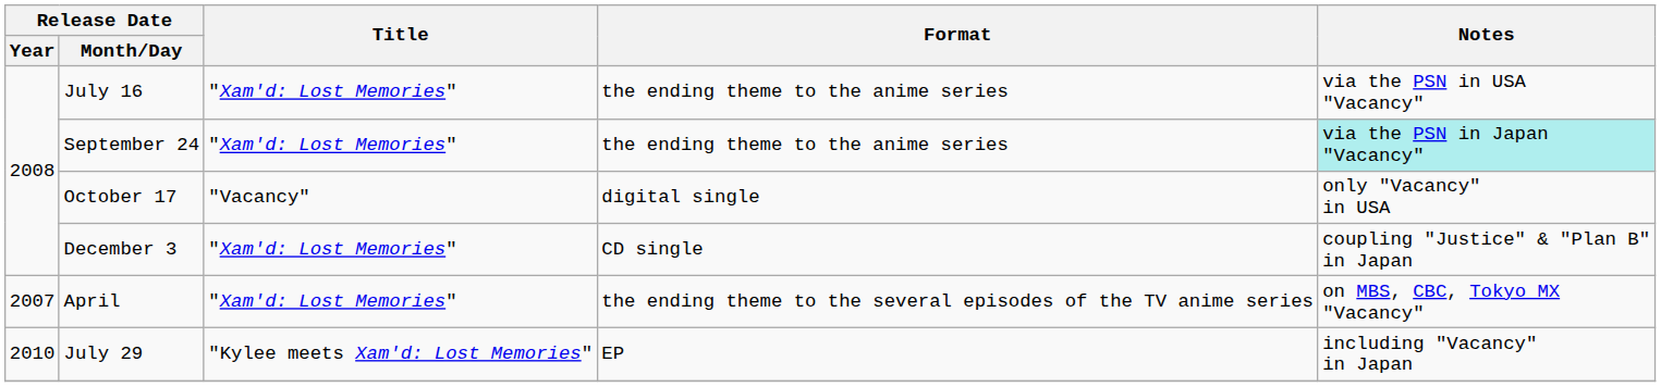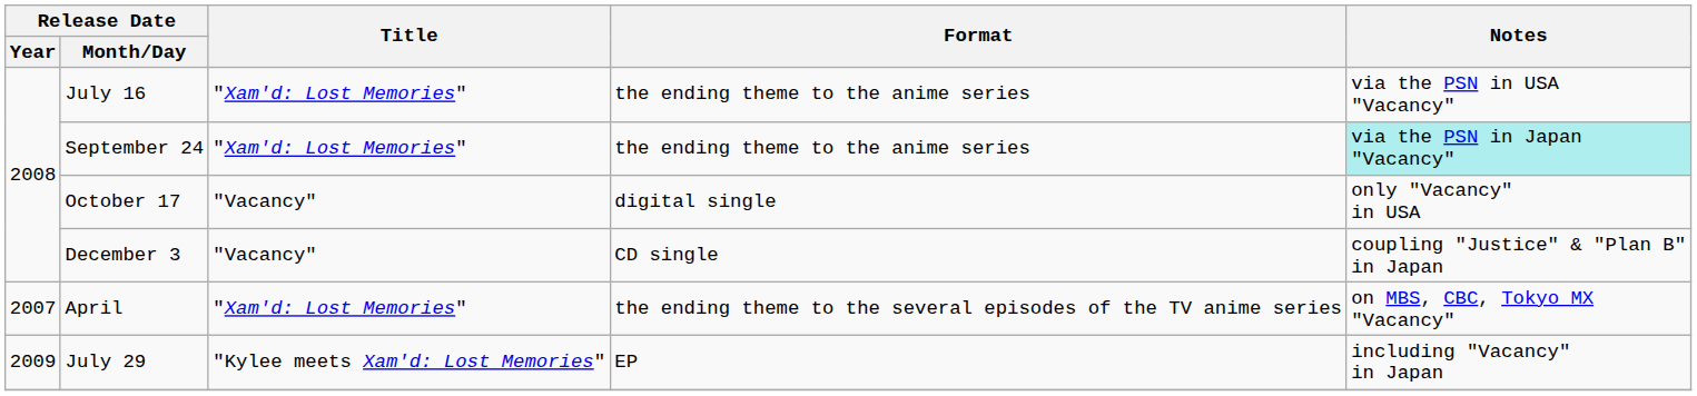 <table class="wikitable">
 <tr>
 <th colspan="2">Release Date</th>
 <th rowspan="2">Title</th>
 <th rowspan="2">Format</th>
 <th rowspan="2">Notes</th>
 </tr>
 <tr>
 <th>Year</th>
 <th>Month/Day</th>
 </tr>
 <tr>
 <td rowspan=4>2008</td>
 <td>July 16</td>
 <td>"<em><a href='#'>Xam'd: Lost Memories</a></em>"</td>
 <td>the ending theme to the anime series</td>
 <td> via the <a href='#'>PSN</a> in USA<br> "Vacancy"</td>
 </tr>
 <tr>
 <td>September 24</td>
 <td>"<em><a href='#'>Xam'd: Lost Memories</a></em>"</td>
 <td>the ending theme to the anime series</td>
 <td style="background: paleturquoise;"> via the <a href='#'>PSN</a> in Japan<br> "Vacancy"</td>
 </tr>
 <tr>
 <td>October 17</td>
 <td>"Vacancy"</td>
 <td>digital single</td>
 <td> only "Vacancy"<br> in USA</td>
 </tr>
 <tr>
 <td>December 3</td>
-<td>"<em><a href='#'>Xam'd: Lost Memories</a></em>"</td>
+<td>"Vacancy"</td>
 <td>CD single</td>
 <td> coupling "Justice" & "Plan B"<br> in Japan</td>
 </tr>
 <tr>
 <td>2007</td>
 <td>April</td>
 <td>"<em><a href='#'>Xam'd: Lost Memories</a></em>"</td>
 <td>the ending theme to the several episodes of the  TV anime series</td>
 <td> on <a href='#'>MBS</a>, <a href='#'>CBC</a>, <a href='#'>Tokyo MX</a><br> "Vacancy"</td>
 </tr>
 <tr>
-<td>2010</td>
+<td>2009</td>
 <td>July 29</td>
 <td>"Kylee meets <em><a href='#'>Xam'd: Lost Memories</a></em>"</td>
 <td>EP</td>
 <td> including "Vacancy"<br> in Japan</td>
 </tr>
 <tr>
 </tr>
 </table>
